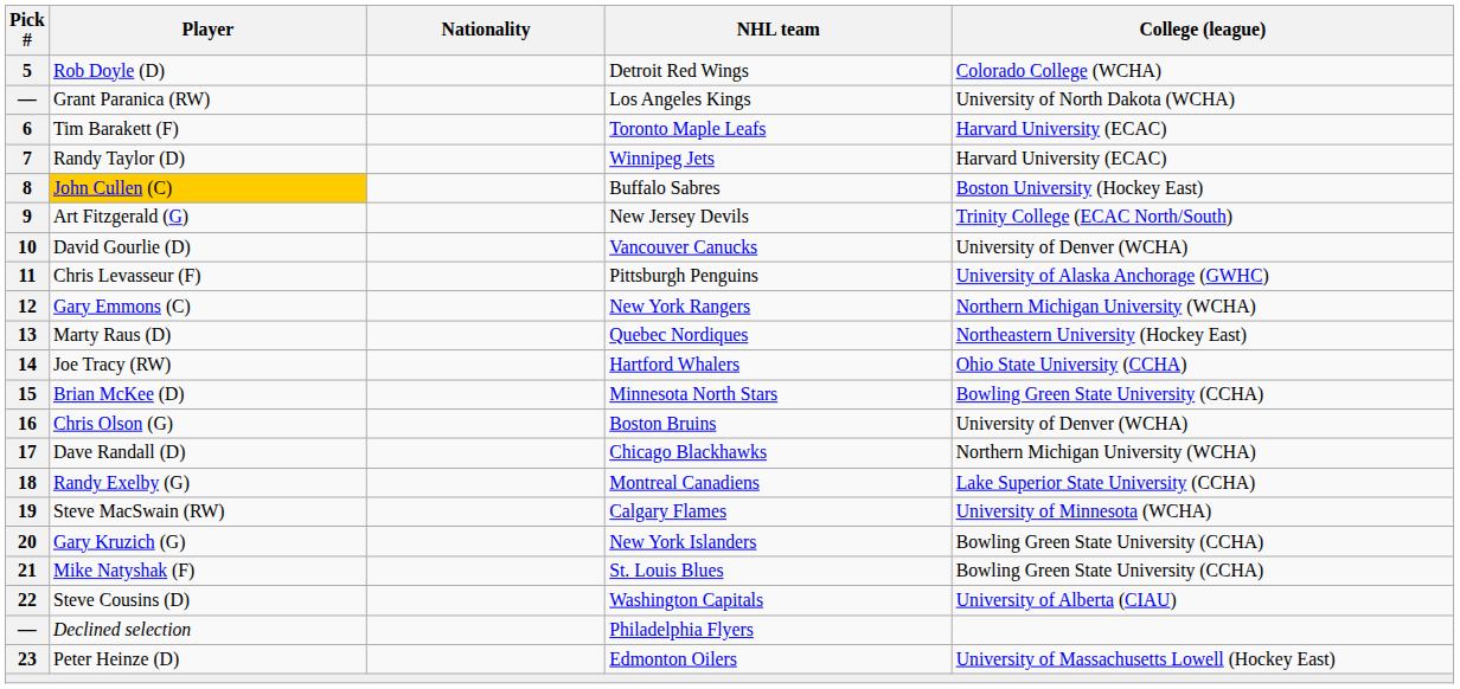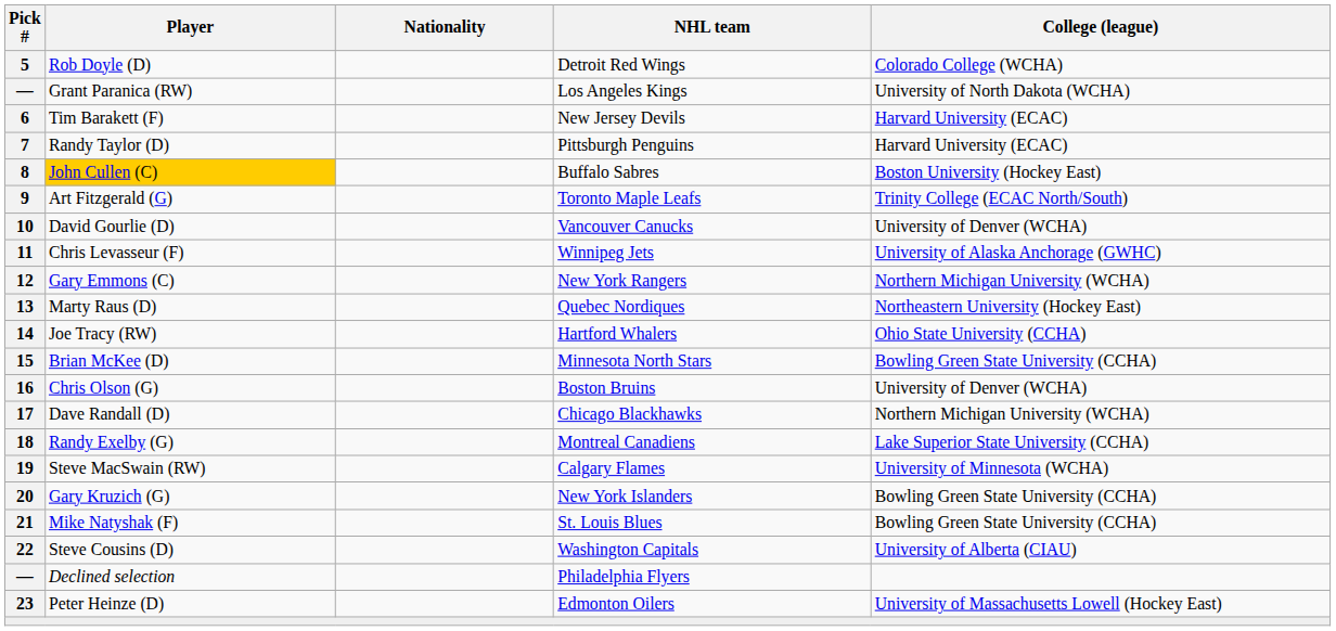 <table class="wikitable">
 <tr>
 <th bgcolor="#DDDDFF" width="2.75%">Pick #</th>
 <th bgcolor="#DDDDFF" width="22.0%">Player</th>
 <th bgcolor="#DDDDFF" width="16.5%">Nationality</th>
 <th bgcolor="#DDDDFF" width="24.0%">NHL team</th>
 <th bgcolor="#DDDDFF" width="100.0%">College (league)</th>
 </tr>
 <tr>
 <th>5</th>
 <td><a href='#'>Rob Doyle</a> (D)</td>
 <td></td>
 <td>Detroit Red Wings</td>
 <td><a href='#'>Colorado College</a> (WCHA)</td>
 </tr>
 <tr>
 <th>—</th>
 <td>Grant Paranica (RW)</td>
 <td></td>
 <td>Los Angeles Kings</td>
 <td>University of North Dakota (WCHA)</td>
 </tr>
 <tr>
 <th>6</th>
 <td>Tim Barakett (F)</td>
 <td></td>
-<td><a href='#'>Toronto Maple Leafs</a></td>
+<td>New Jersey Devils</td>
 <td><a href='#'>Harvard University</a> (ECAC)</td>
 </tr>
 <tr>
 <th>7</th>
 <td>Randy Taylor (D)</td>
 <td></td>
-<td><a href='#'>Winnipeg Jets</a></td>
+<td>Pittsburgh Penguins</td>
 <td>Harvard University (ECAC)</td>
 </tr>
 <tr>
 <th>8</th>
 <td bgcolor="#FFCC00"><a href='#'>John Cullen</a> (C)</td>
 <td></td>
 <td>Buffalo Sabres</td>
 <td><a href='#'>Boston University</a> (Hockey East)</td>
 </tr>
 <tr>
 <th>9</th>
 <td>Art Fitzgerald (<a href='#'>G</a>)</td>
 <td></td>
-<td>New Jersey Devils</td>
+<td><a href='#'>Toronto Maple Leafs</a></td>
 <td><a href='#'>Trinity College</a> (<a href='#'>ECAC North/South</a>)</td>
 </tr>
 <tr>
 <th>10</th>
 <td>David Gourlie (D)</td>
 <td></td>
 <td><a href='#'>Vancouver Canucks</a></td>
 <td>University of Denver (WCHA)</td>
 </tr>
 <tr>
 <th>11</th>
 <td>Chris Levasseur (F)</td>
 <td></td>
-<td>Pittsburgh Penguins</td>
+<td><a href='#'>Winnipeg Jets</a></td>
 <td><a href='#'>University of Alaska Anchorage</a> (<a href='#'>GWHC</a>)</td>
 </tr>
 <tr>
 <th>12</th>
 <td><a href='#'>Gary Emmons</a> (C)</td>
 <td></td>
 <td><a href='#'>New York Rangers</a></td>
 <td><a href='#'>Northern Michigan University</a> (WCHA)</td>
 </tr>
 <tr>
 <th>13</th>
 <td>Marty Raus (D)</td>
 <td></td>
 <td><a href='#'>Quebec Nordiques</a></td>
 <td><a href='#'>Northeastern University</a> (Hockey East)</td>
 </tr>
 <tr>
 <th>14</th>
 <td>Joe Tracy (RW)</td>
 <td></td>
 <td><a href='#'>Hartford Whalers</a></td>
 <td><a href='#'>Ohio State University</a> (<a href='#'>CCHA</a>)</td>
 </tr>
 <tr>
 <th>15</th>
 <td><a href='#'>Brian McKee</a> (D)</td>
 <td></td>
 <td><a href='#'>Minnesota North Stars</a></td>
 <td><a href='#'>Bowling Green State University</a> (CCHA)</td>
 </tr>
 <tr>
 <th>16</th>
 <td><a href='#'>Chris Olson</a> (G)</td>
 <td></td>
 <td><a href='#'>Boston Bruins</a></td>
 <td>University of Denver (WCHA)</td>
 </tr>
 <tr>
 <th>17</th>
 <td>Dave Randall (D)</td>
 <td></td>
 <td><a href='#'>Chicago Blackhawks</a></td>
 <td>Northern Michigan University (WCHA)</td>
 </tr>
 <tr>
 <th>18</th>
 <td><a href='#'>Randy Exelby</a> (G)</td>
 <td></td>
 <td><a href='#'>Montreal Canadiens</a></td>
 <td><a href='#'>Lake Superior State University</a> (CCHA)</td>
 </tr>
 <tr>
 <th>19</th>
 <td>Steve MacSwain (RW)</td>
 <td></td>
 <td><a href='#'>Calgary Flames</a></td>
 <td><a href='#'>University of Minnesota</a> (WCHA)</td>
 </tr>
 <tr>
 <th>20</th>
 <td><a href='#'>Gary Kruzich</a> (G)</td>
 <td></td>
 <td><a href='#'>New York Islanders</a></td>
 <td>Bowling Green State University (CCHA)</td>
 </tr>
 <tr>
 <th>21</th>
 <td><a href='#'>Mike Natyshak</a> (F)</td>
 <td></td>
 <td><a href='#'>St. Louis Blues</a></td>
 <td>Bowling Green State University (CCHA)</td>
 </tr>
 <tr>
 <th>22</th>
 <td>Steve Cousins (D)</td>
 <td></td>
 <td><a href='#'>Washington Capitals</a></td>
 <td><a href='#'>University of Alberta</a> (<a href='#'>CIAU</a>)</td>
 </tr>
 <tr>
 <th>—</th>
 <td><em>Declined selection</em></td>
 <td></td>
 <td><a href='#'>Philadelphia Flyers</a></td>
 <td></td>
 </tr>
 <tr>
 <th>23</th>
 <td>Peter Heinze (D)</td>
 <td></td>
 <td><a href='#'>Edmonton Oilers</a></td>
 <td><a href='#'>University of Massachusetts Lowell</a> (Hockey East)</td>
 </tr>
 <tr>
 <td align=center colspan="5" bgcolor="#efefef"></td>
 </tr>
 </table>
